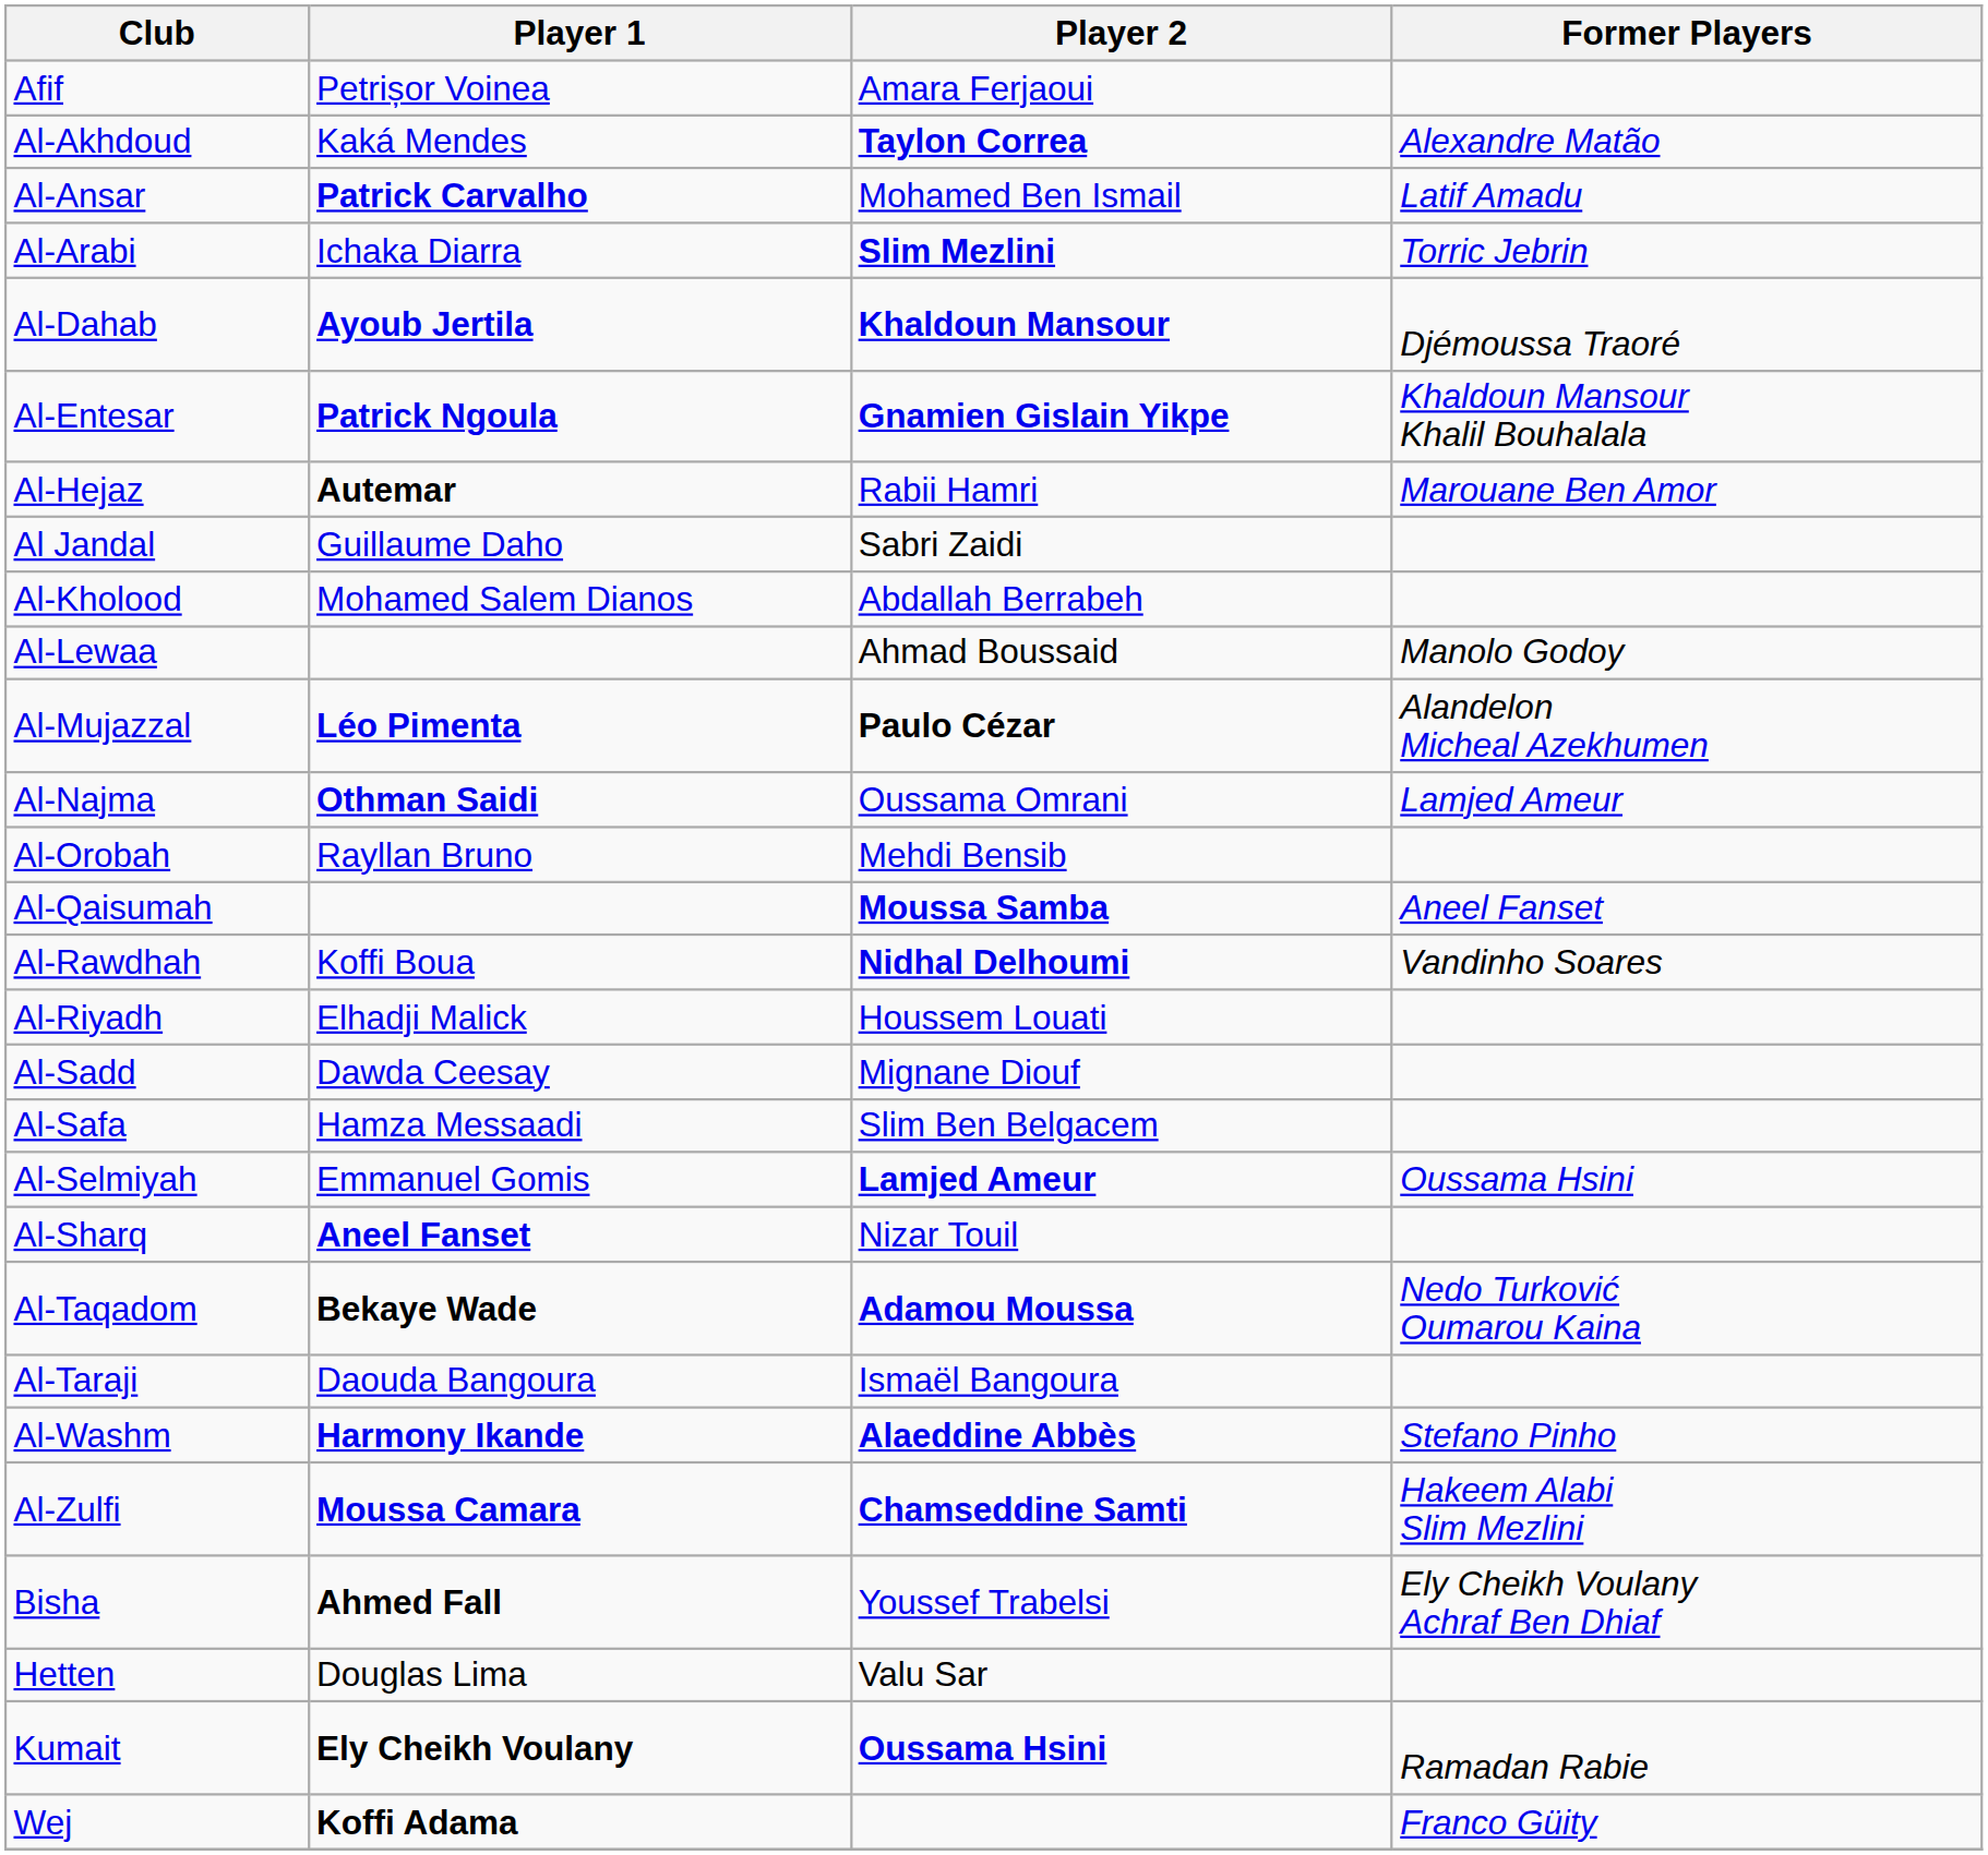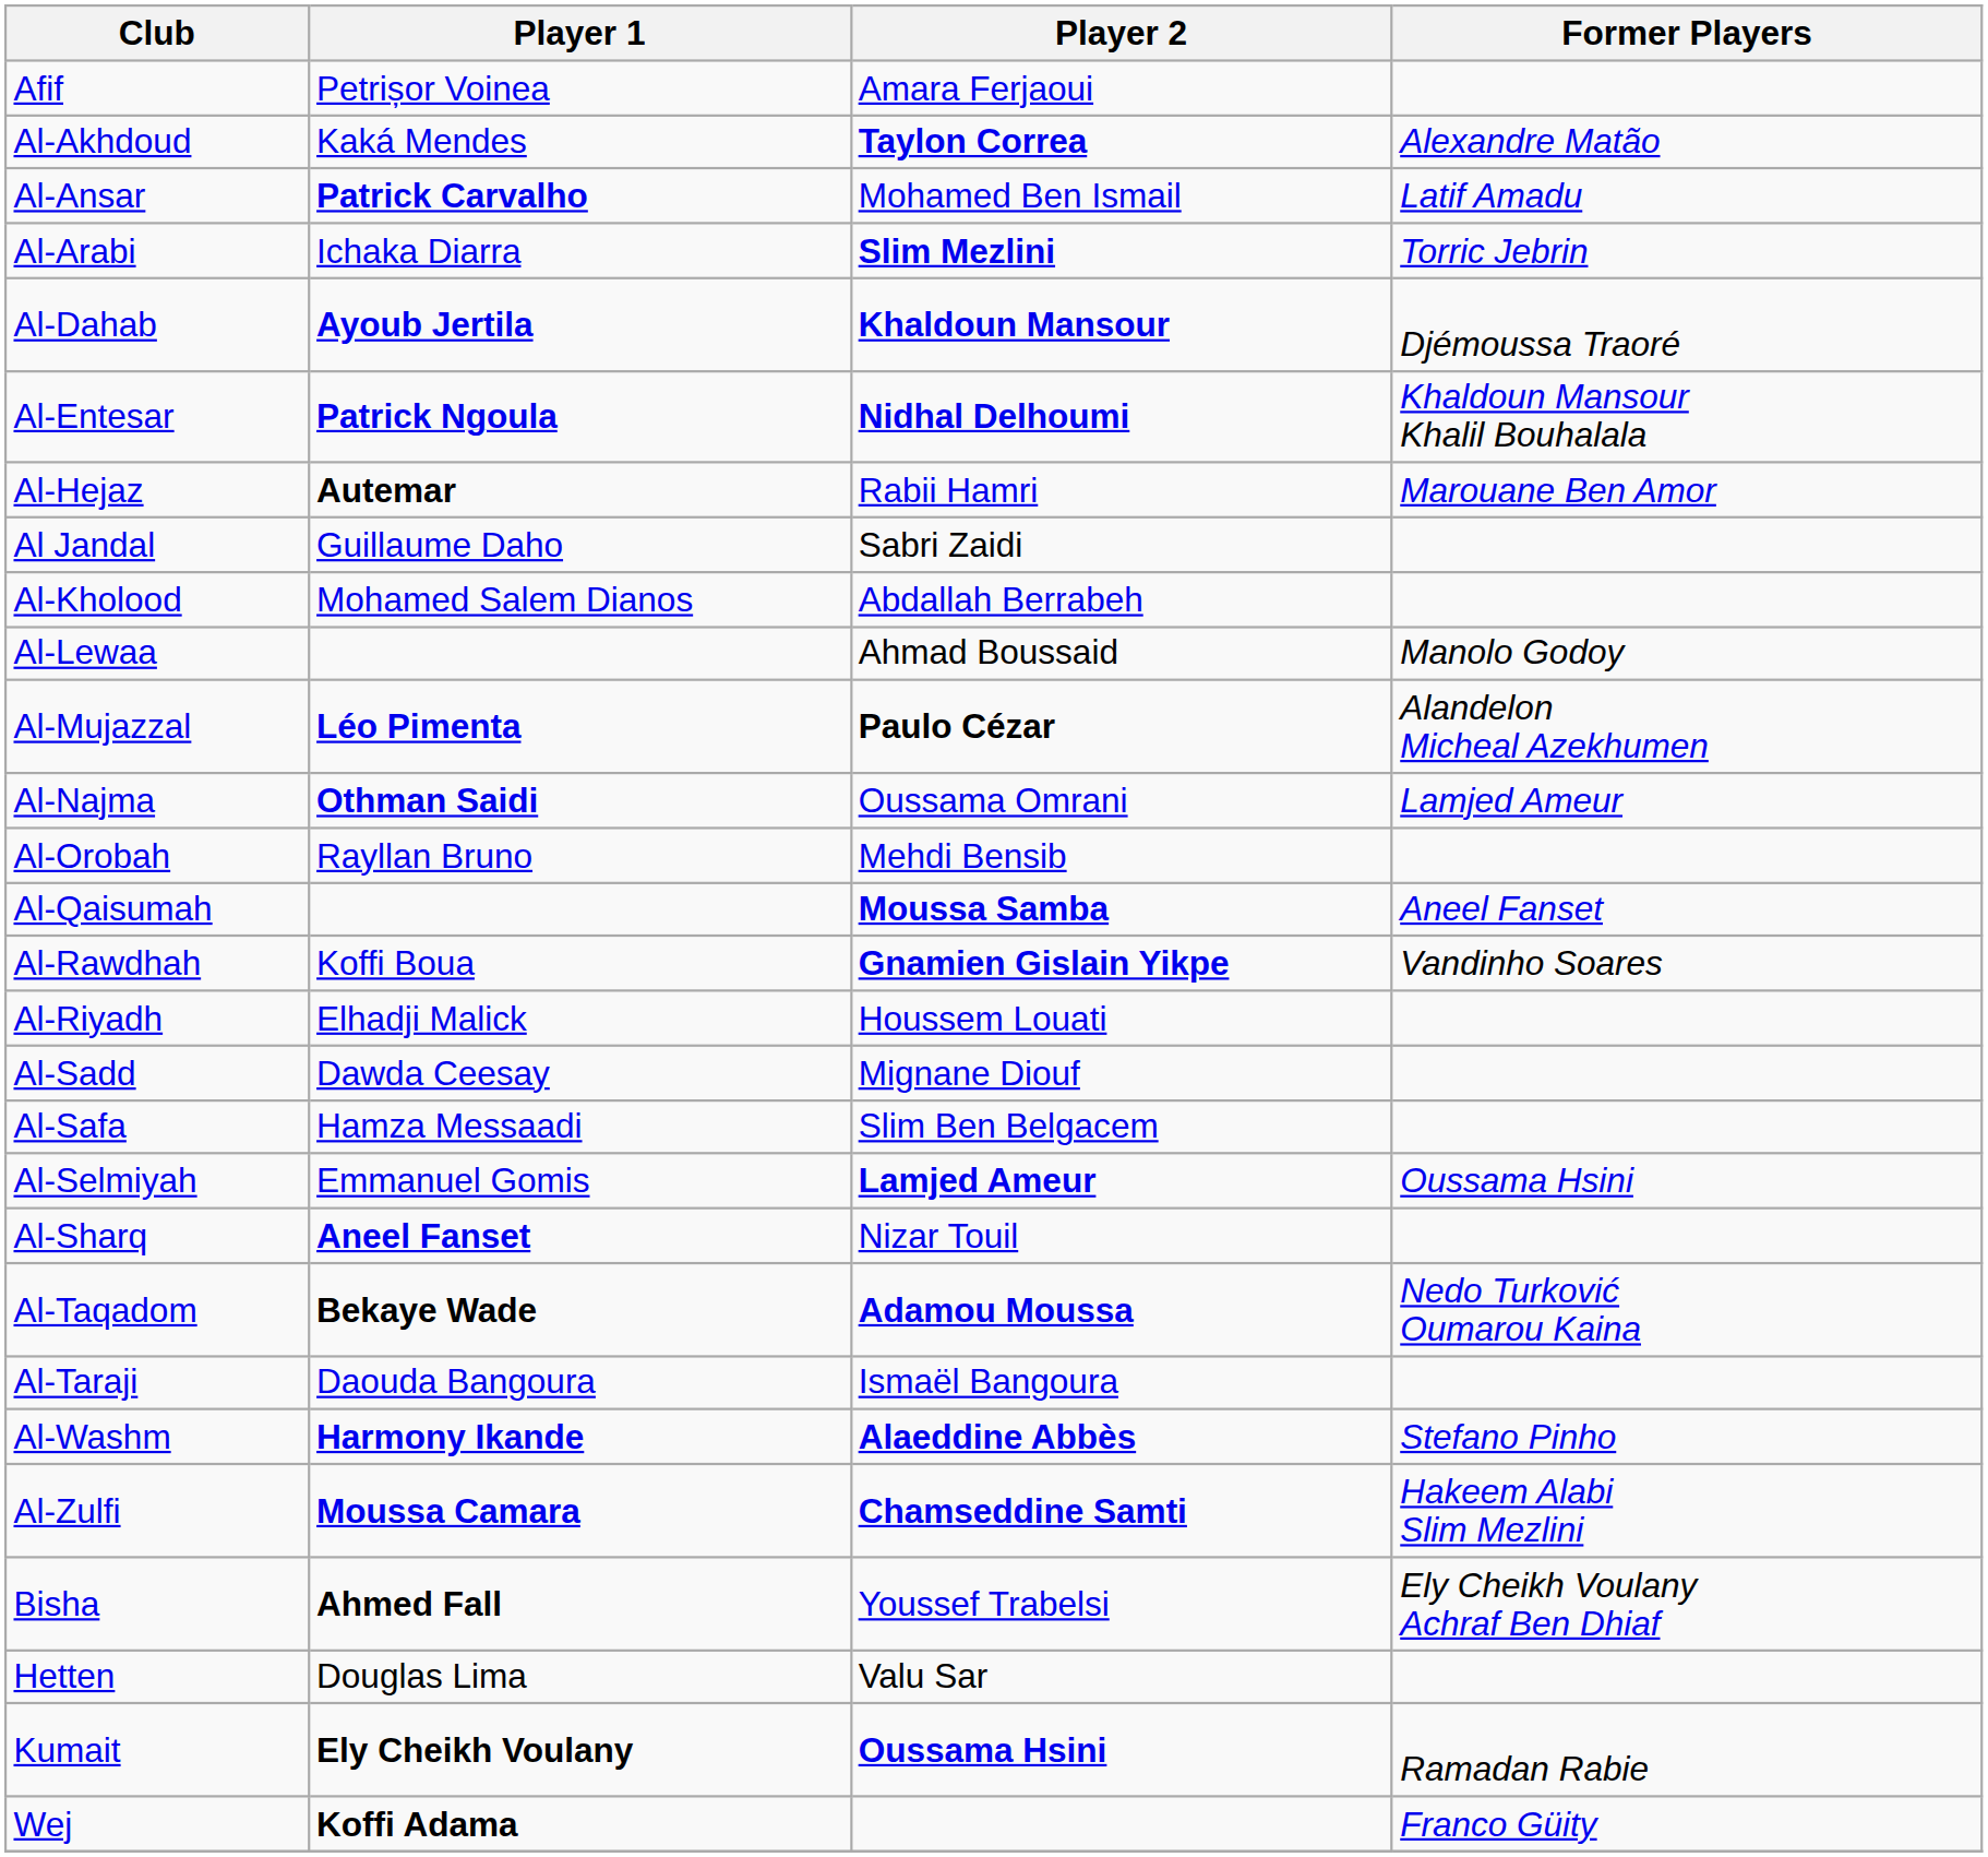 <table class="wikitable" border="1" style="text-align: left; font-size:90%">
 <tr>
 <th width="120">Club</th>
 <th width="220">Player 1</th>
 <th width="220">Player 2</th>
 <th width="240">Former Players</th>
 </tr>
 <tr>
 <td><a href='#'>Afif</a></td>
 <td> <a href='#'>Petrișor Voinea</a></td>
 <td> <a href='#'>Amara Ferjaoui</a></td>
 <td></td>
 </tr>
 <tr>
 <td><a href='#'>Al-Akhdoud</a></td>
 <td> <a href='#'>Kaká Mendes</a></td>
 <td> <strong><a href='#'>Taylon Correa</a></strong></td>
 <td> <em><a href='#'>Alexandre Matão</a></em></td>
 </tr>
 <tr>
 <td><a href='#'>Al-Ansar</a></td>
 <td> <strong><a href='#'>Patrick Carvalho</a></strong></td>
 <td> <a href='#'>Mohamed Ben Ismail</a></td>
 <td> <em><a href='#'>Latif Amadu</a></em></td>
 </tr>
 <tr>
 <td><a href='#'>Al-Arabi</a></td>
 <td> <a href='#'>Ichaka Diarra</a></td>
 <td> <strong><a href='#'>Slim Mezlini</a></strong></td>
 <td> <em><a href='#'>Torric Jebrin</a></em></td>
 </tr>
 <tr>
 <td><a href='#'>Al-Dahab</a></td>
 <td> <strong><a href='#'>Ayoub Jertila</a></strong></td>
 <td> <strong><a href='#'>Khaldoun Mansour</a></strong></td>
 <td> <em></em><br><em> Djémoussa Traoré</em></td>
 </tr>
 <tr>
 <td><a href='#'>Al-Entesar</a></td>
 <td> <strong><a href='#'>Patrick Ngoula</a></strong></td>
-<td> <strong><a href='#'>Gnamien Gislain Yikpe</a></strong></td>
+<td> <strong><a href='#'>Nidhal Delhoumi</a></strong></td>
 <td> <em><a href='#'>Khaldoun Mansour</a></em><br> <em>Khalil Bouhalala</em></td>
 </tr>
 <tr>
 <td><a href='#'>Al-Hejaz</a></td>
 <td> <strong>Autemar</strong></td>
 <td> <a href='#'>Rabii Hamri</a></td>
 <td> <em><a href='#'>Marouane Ben Amor</a></em></td>
 </tr>
 <tr>
 <td><a href='#'>Al Jandal</a></td>
 <td> <a href='#'>Guillaume Daho</a></td>
 <td> Sabri Zaidi</td>
 <td></td>
 </tr>
 <tr>
 <td><a href='#'>Al-Kholood</a></td>
 <td> <a href='#'>Mohamed Salem Dianos</a></td>
 <td> <a href='#'>Abdallah Berrabeh</a></td>
 <td></td>
 </tr>
 <tr>
 <td><a href='#'>Al-Lewaa</a></td>
 <td> <strong></strong></td>
 <td> Ahmad Boussaid</td>
 <td> <em>Manolo Godoy</em></td>
 </tr>
 <tr>
 <td><a href='#'>Al-Mujazzal</a></td>
 <td> <strong><a href='#'>Léo Pimenta</a></strong></td>
 <td> <strong>Paulo Cézar</strong></td>
 <td> <em>Alandelon</em><br> <em><a href='#'>Micheal Azekhumen</a></em></td>
 </tr>
 <tr>
 <td><a href='#'>Al-Najma</a></td>
 <td> <strong><a href='#'>Othman Saidi</a></strong></td>
 <td> <a href='#'>Oussama Omrani</a></td>
 <td> <em><a href='#'>Lamjed Ameur</a></em></td>
 </tr>
 <tr>
 <td><a href='#'>Al-Orobah</a></td>
 <td> <a href='#'>Rayllan Bruno</a></td>
 <td> <a href='#'>Mehdi Bensib</a></td>
 <td></td>
 </tr>
 <tr>
 <td><a href='#'>Al-Qaisumah</a></td>
 <td> </td>
 <td> <strong><a href='#'>Moussa Samba</a></strong></td>
 <td> <em><a href='#'>Aneel Fanset</a></em></td>
 </tr>
 <tr>
 <td><a href='#'>Al-Rawdhah</a></td>
 <td> <a href='#'>Koffi Boua</a></td>
-<td> <strong><a href='#'>Nidhal Delhoumi</a></strong></td>
+<td> <strong><a href='#'>Gnamien Gislain Yikpe</a></strong></td>
 <td> <em>Vandinho Soares</em></td>
 </tr>
 <tr>
 <td><a href='#'>Al-Riyadh</a></td>
 <td> <a href='#'>Elhadji Malick</a></td>
 <td> <a href='#'>Houssem Louati</a></td>
 <td></td>
 </tr>
 <tr>
 <td><a href='#'>Al-Sadd</a></td>
 <td> <a href='#'>Dawda Ceesay</a></td>
 <td> <a href='#'>Mignane Diouf</a></td>
 <td></td>
 </tr>
 <tr>
 <td><a href='#'>Al-Safa</a></td>
 <td> <a href='#'>Hamza Messaadi</a></td>
 <td> <a href='#'>Slim Ben Belgacem</a></td>
 <td></td>
 </tr>
 <tr>
 <td><a href='#'>Al-Selmiyah</a></td>
 <td> <a href='#'>Emmanuel Gomis</a></td>
 <td> <strong><a href='#'>Lamjed Ameur</a></strong></td>
 <td> <em><a href='#'>Oussama Hsini</a></em></td>
 </tr>
 <tr>
 <td><a href='#'>Al-Sharq</a></td>
 <td> <strong><a href='#'>Aneel Fanset</a></strong></td>
 <td> <a href='#'>Nizar Touil</a></td>
 <td> <em></em></td>
 </tr>
 <tr>
 <td><a href='#'>Al-Taqadom</a></td>
 <td> <strong>Bekaye Wade</strong></td>
 <td> <strong><a href='#'>Adamou Moussa</a></strong></td>
 <td> <em><a href='#'>Nedo Turković</a></em><br> <em><a href='#'>Oumarou Kaina</a></em></td>
 </tr>
 <tr>
 <td><a href='#'>Al-Taraji</a></td>
 <td> <a href='#'>Daouda Bangoura</a></td>
 <td> <a href='#'>Ismaël Bangoura</a></td>
 <td></td>
 </tr>
 <tr>
 <td><a href='#'>Al-Washm</a></td>
 <td> <strong><a href='#'>Harmony Ikande</a></strong></td>
 <td> <strong><a href='#'>Alaeddine Abbès</a></strong></td>
 <td> <em><a href='#'>Stefano Pinho</a></em><br> <em></em></td>
 </tr>
 <tr>
 <td><a href='#'>Al-Zulfi</a></td>
 <td> <strong><a href='#'>Moussa Camara</a></strong></td>
 <td> <strong><a href='#'>Chamseddine Samti</a></strong></td>
 <td> <em><a href='#'>Hakeem Alabi</a></em><br> <em><a href='#'>Slim Mezlini</a></em></td>
 </tr>
 <tr>
 <td><a href='#'>Bisha</a></td>
 <td> <strong>Ahmed Fall</strong></td>
 <td> <a href='#'>Youssef Trabelsi</a></td>
 <td> <em>Ely Cheikh Voulany</em><br> <em><a href='#'>Achraf Ben Dhiaf</a></em></td>
 </tr>
 <tr>
 <td><a href='#'>Hetten</a></td>
 <td> Douglas Lima</td>
 <td> Valu Sar</td>
 <td></td>
 </tr>
 <tr>
 <td><a href='#'>Kumait</a></td>
 <td> <strong>Ely Cheikh Voulany</strong></td>
 <td> <strong><a href='#'>Oussama Hsini</a></strong></td>
 <td> <em></em><br> <em>Ramadan Rabie</em></td>
 </tr>
 <tr>
 <td><a href='#'>Wej</a></td>
 <td> <strong>Koffi Adama</strong></td>
 <td> <strong></strong></td>
 <td> <em><a href='#'>Franco Güity</a></em></td>
 </tr>
 <tr>
 </tr>
 </table>
